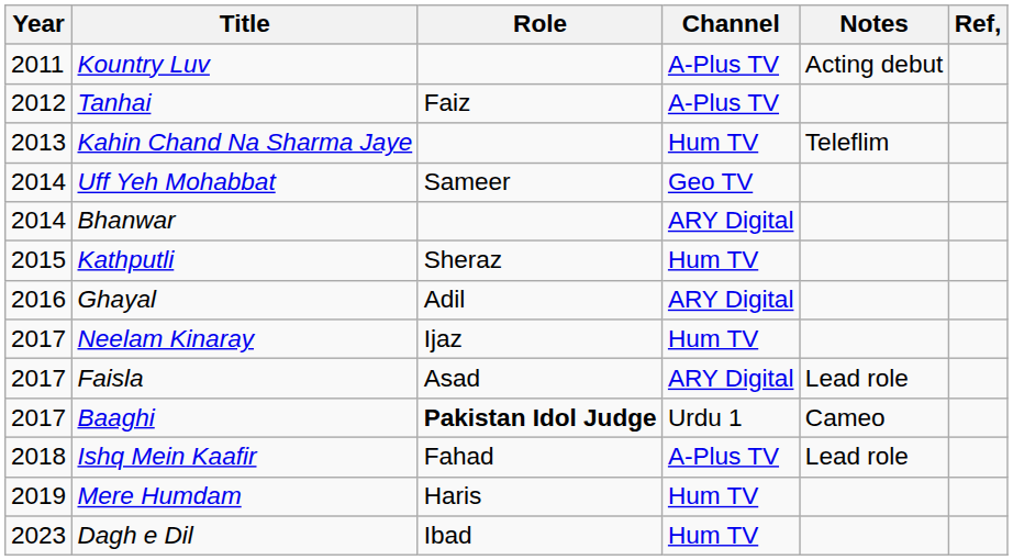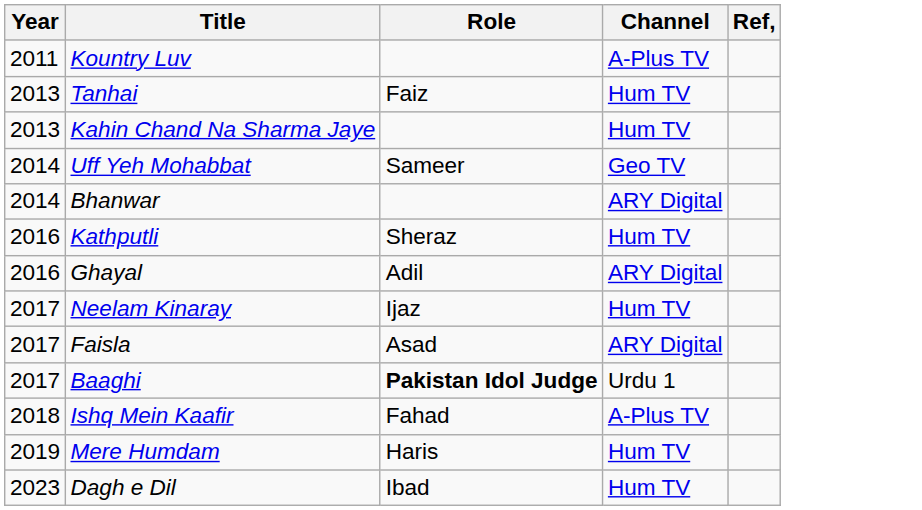 <table class="wikitable">
 <tr>
 <th>Year</th>
 <th>Title</th>
 <th>Role</th>
 <th>Channel</th>
-<th>Notes</th>
 <th>Ref,</th>
 </tr>
 <tr>
 <td>2011</td>
 <td><em><a href='#'>Kountry Luv</a></em></td>
 <td></td>
 <td><a href='#'>A-Plus TV</a></td>
-<td>Acting debut</td>
 <td></td>
 </tr>
 <tr>
-<td>2012</td>
+<td>2013</td>
 <td><a href='#'><em>Tanhai</em></a></td>
 <td>Faiz</td>
-<td><a href='#'>A-Plus TV</a></td>
-<td></td>
+<td><a href='#'>Hum TV</a></td>
 <td></td>
 </tr>
 <tr>
 <td>2013</td>
 <td><em><a href='#'>Kahin Chand Na Sharma Jaye</a></em></td>
 <td></td>
 <td><a href='#'>Hum TV</a></td>
-<td>Teleflim</td>
 <td></td>
 </tr>
 <tr>
 <td>2014</td>
 <td><em><a href='#'>Uff Yeh Mohabbat</a></em></td>
 <td>Sameer</td>
 <td><a href='#'>Geo TV</a></td>
 <td></td>
-<td></td>
 </tr>
 <tr>
 <td>2014</td>
 <td><em>Bhanwar</em></td>
 <td></td>
 <td><a href='#'>ARY Digital</a></td>
 <td></td>
-<td></td>
 </tr>
 <tr>
-<td>2015</td>
+<td>2016</td>
 <td><a href='#'><em>Kathputli</em></a></td>
 <td>Sheraz</td>
 <td><a href='#'>Hum TV</a></td>
-<td></td>
 <td></td>
 </tr>
 <tr>
 <td>2016</td>
 <td><em>Ghayal</em></td>
 <td>Adil</td>
 <td><a href='#'>ARY Digital</a></td>
 <td></td>
-<td></td>
 </tr>
 <tr>
 <td>2017</td>
 <td><em><a href='#'>Neelam Kinaray</a></em></td>
 <td>Ijaz</td>
 <td><a href='#'>Hum TV</a></td>
 <td></td>
-<td></td>
 </tr>
 <tr>
 <td>2017</td>
 <td><em>Faisla</em></td>
 <td>Asad</td>
 <td><a href='#'>ARY Digital</a></td>
-<td>Lead role</td>
 <td></td>
 </tr>
 <tr>
 <td>2017</td>
 <td><a href='#'><em>Baaghi</em></a></td>
 <td><strong>Pakistan Idol Judge</strong></td>
 <td>Urdu 1</td>
-<td>Cameo</td>
 <td></td>
 </tr>
 <tr>
 <td>2018</td>
 <td><em><a href='#'>Ishq Mein Kaafir</a></em></td>
 <td>Fahad</td>
 <td><a href='#'>A-Plus TV</a></td>
-<td>Lead role</td>
 <td></td>
 </tr>
 <tr>
 <td>2019</td>
 <td><em><a href='#'>Mere Humdam</a></em></td>
 <td>Haris</td>
 <td><a href='#'>Hum TV</a></td>
 <td></td>
-<td></td>
 </tr>
 <tr>
 <td>2023</td>
 <td><em>Dagh e Dil</em></td>
 <td>Ibad</td>
 <td><a href='#'>Hum TV</a></td>
 <td></td>
-<td></td>
 </tr>
 </table>
